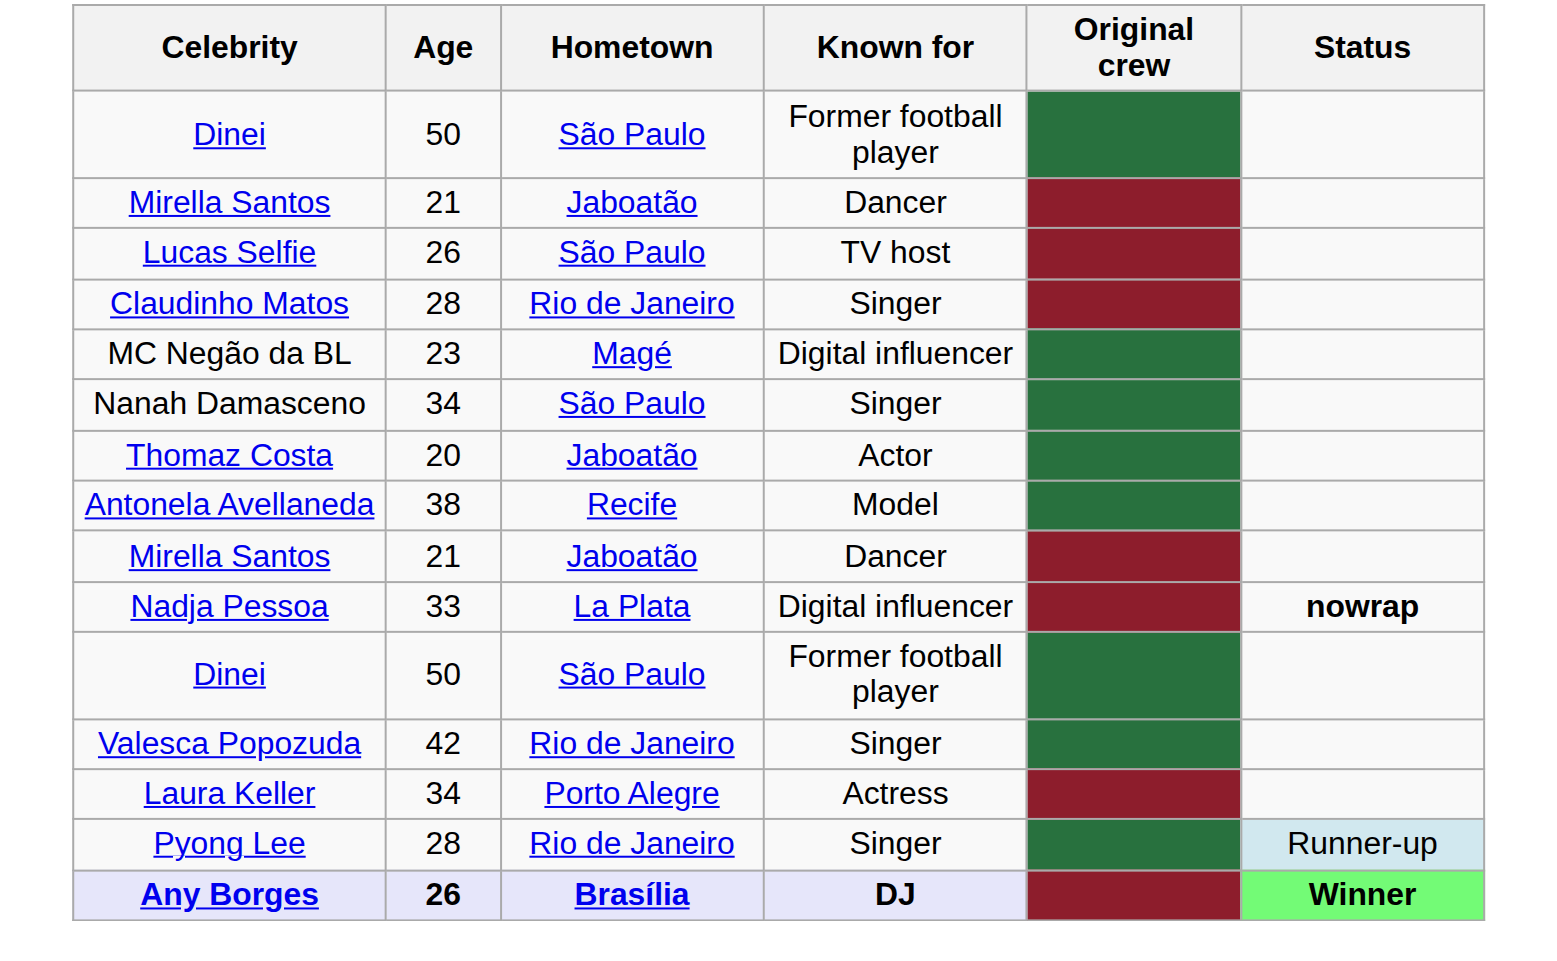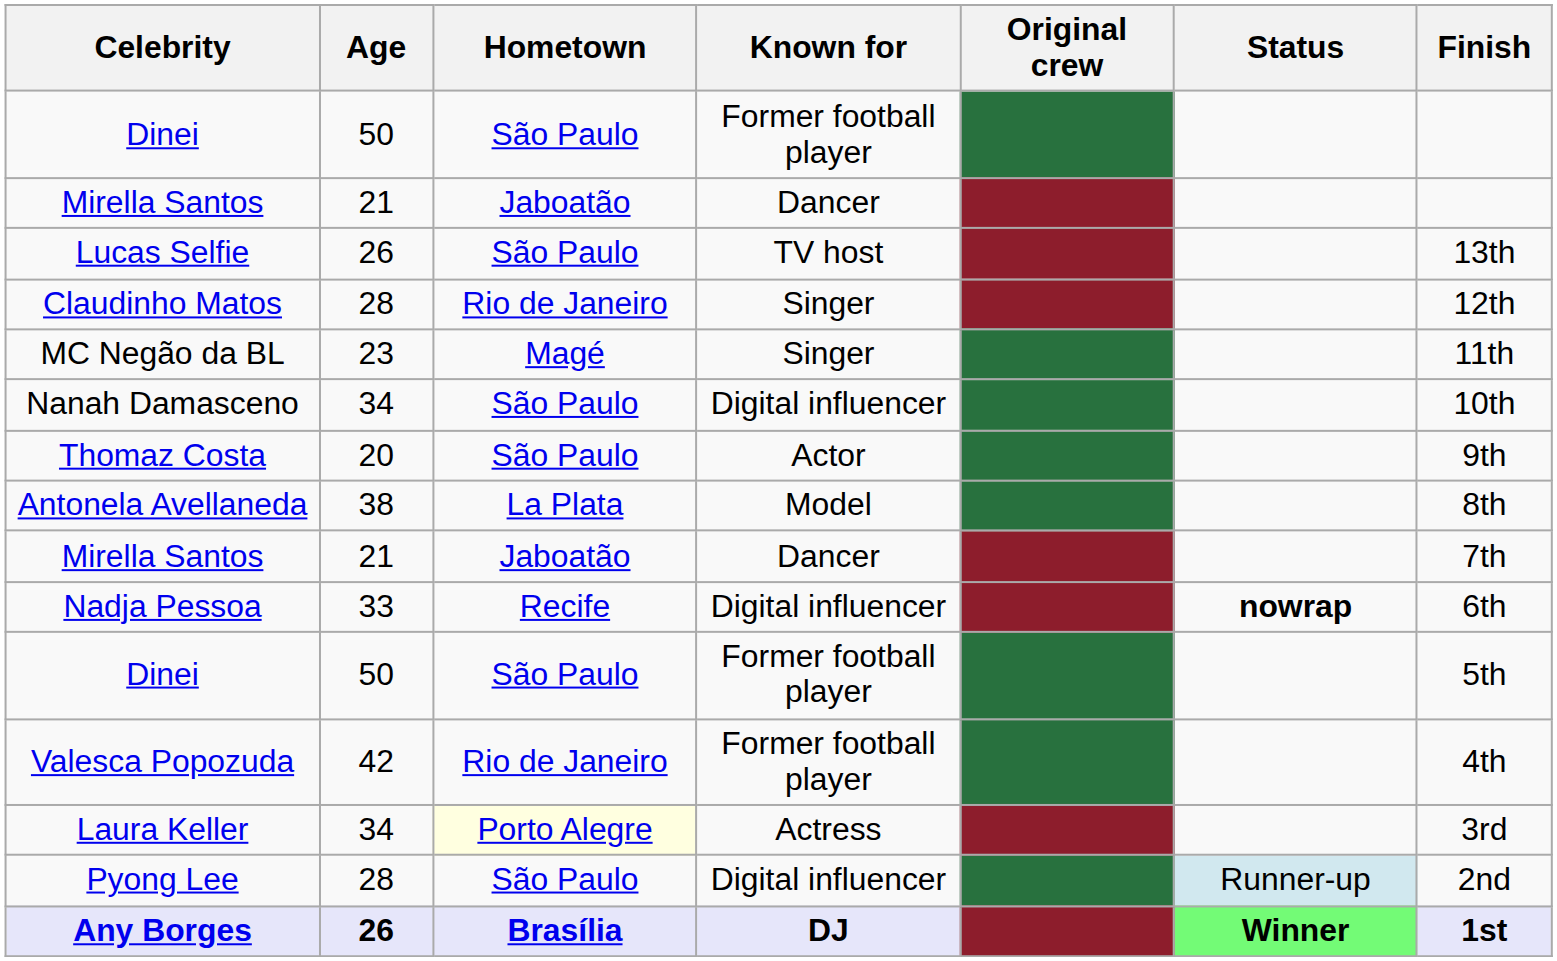 <table class="wikitable sortable" style="margin:auto; text-align:center">
 <tr>
 <th scope="col" width=150>Celebrity</th>
 <th scope="col" width=050>Age</th>
 <th scope="col" width=125>Hometown</th>
 <th scope="col" width=125>Known for</th>
 <th scope="col" width=100>Original crew</th>
 <th scope="col" width=115>Status</th>
+<th scope="col" width=060>Finish</th>
 </tr>
 <tr>
 <td><a href='#'>Dinei</a><br></td>
 <td>50</td>
 <td><a href='#'>São Paulo</a></td>
 <td>Former football player</td>
 <td bgcolor=28713E></td>
+<td></td>
 <td></td>
 </tr>
 <tr>
 <td><a href='#'>Mirella Santos</a><br></td>
 <td>21</td>
 <td><a href='#'>Jaboatão</a></td>
 <td>Dancer</td>
 <td bgcolor=8D1D2C></td>
 <td></td>
+<td></td>
 </tr>
 <tr>
 <td><a href='#'>Lucas Selfie</a></td>
 <td>26</td>
 <td><a href='#'>São Paulo</a></td>
 <td>TV host</td>
 <td bgcolor=8D1D2C></td>
 <td></td>
+<td>13th</td>
 </tr>
 <tr>
 <td><a href='#'>Claudinho Matos</a></td>
 <td>28</td>
 <td><a href='#'>Rio de Janeiro</a></td>
 <td>Singer</td>
 <td bgcolor=8D1D2C></td>
 <td></td>
+<td>12th</td>
 </tr>
 <tr>
 <td>MC Negão da BL</td>
 <td>23</td>
 <td><a href='#'>Magé</a></td>
-<td>Digital influencer</td>
+<td>Singer</td>
 <td bgcolor=28713E></td>
 <td></td>
+<td>11th</td>
 </tr>
 <tr>
 <td>Nanah Damasceno</td>
 <td>34</td>
 <td><a href='#'>São Paulo</a></td>
-<td>Singer</td>
+<td>Digital influencer</td>
 <td bgcolor=28713E></td>
 <td></td>
+<td>10th</td>
 </tr>
 <tr>
 <td><a href='#'>Thomaz Costa</a></td>
 <td>20</td>
-<td><a href='#'>Jaboatão</a></td>
+<td><a href='#'>São Paulo</a></td>
 <td>Actor</td>
 <td bgcolor=28713E></td>
 <td></td>
+<td>9th</td>
 </tr>
 <tr>
 <td nowrap><a href='#'>Antonela Avellaneda</a></td>
 <td>38</td>
-<td><a href='#'>Recife</a></td>
+<td> <a href='#'>La Plata</a></td>
 <td>Model</td>
 <td bgcolor=28713E></td>
 <td></td>
+<td>8th</td>
 </tr>
 <tr>
 <td><a href='#'>Mirella Santos</a></td>
 <td>21</td>
 <td><a href='#'>Jaboatão</a></td>
 <td>Dancer</td>
 <td bgcolor=8D1D2C></td>
 <td></td>
+<td>7th</td>
 </tr>
 <tr>
 <td><a href='#'>Nadja Pessoa</a></td>
 <td>33</td>
-<td> <a href='#'>La Plata</a></td>
+<td><a href='#'>Recife</a></td>
 <td>Digital influencer</td>
 <td bgcolor=8D1D2C></td>
 <td><strong>nowrap </strong></td>
+<td>6th</td>
 </tr>
 <tr>
 <td><a href='#'>Dinei</a></td>
 <td>50</td>
 <td><a href='#'>São Paulo</a></td>
 <td>Former football player</td>
 <td bgcolor=28713E></td>
 <td></td>
+<td>5th</td>
 </tr>
 <tr>
 <td><a href='#'>Valesca Popozuda</a></td>
 <td>42</td>
 <td><a href='#'>Rio de Janeiro</a></td>
-<td>Singer</td>
+<td>Former football player</td>
 <td bgcolor=28713E></td>
 <td></td>
+<td>4th</td>
 </tr>
 <tr>
 <td><a href='#'>Laura Keller</a></td>
 <td>34</td>
-<td><a href='#'>Porto Alegre</a></td>
+<td style="background: lightyellow;"><a href='#'>Porto Alegre</a></td>
 <td>Actress</td>
 <td bgcolor=8D1D2C></td>
 <td></td>
+<td>3rd</td>
 </tr>
 <tr>
 <td><a href='#'>Pyong Lee</a></td>
 <td>28</td>
-<td><a href='#'>Rio de Janeiro</a></td>
-<td>Singer</td>
+<td><a href='#'>São Paulo</a></td>
+<td>Digital influencer</td>
 <td bgcolor=28713E></td>
 <td bgcolor="D1E8EF">Runner-up<br></td>
+<td>2nd</td>
 </tr>
 <tr>
 <td bgcolor="E6E6FA"><strong><a href='#'>Any Borges</a></strong></td>
 <td bgcolor="E6E6FA"><strong>26</strong></td>
 <td bgcolor="E6E6FA"><strong><a href='#'>Brasília</a></strong></td>
 <td bgcolor="E6E6FA"><strong>DJ</strong></td>
 <td bgcolor=8D1D2C></td>
 <td bgcolor="73FB76"><strong>Winner</strong><br></td>
+<td bgcolor="E6E6FA"><strong>1st</strong></td>
 </tr>
 </table>
